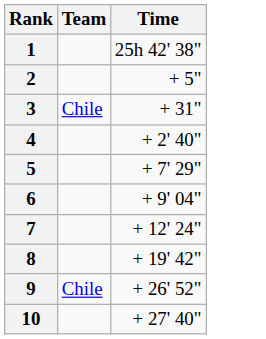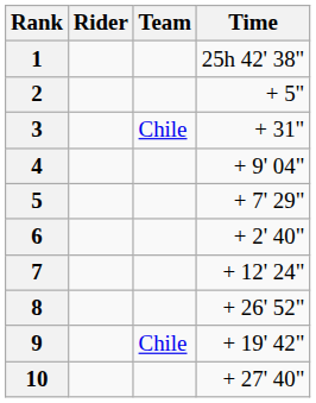 <table class="wikitable" margin-bottom:0;">
 <tr>
 <th scope="col">Rank</th>
+<th scope="col">Rider</th>
 <th scope="col">Team</th>
 <th scope="col">Time</th>
 </tr>
 <tr>
 <th scope="row">1</th>
+<td> </td>
 <td></td>
 <td align="right">25h 42' 38"</td>
 </tr>
 <tr>
 <th scope="row">2</th>
 <td></td>
+<td></td>
 <td align="right">+ 5"</td>
 </tr>
 <tr>
 <th scope="row">3</th>
+<td></td>
 <td><a href='#'>Chile</a></td>
 <td align="right">+ 31"</td>
 </tr>
 <tr>
 <th scope="row">4</th>
 <td></td>
-<td align="right">+ 2' 40"</td>
+<td></td>
+<td align="right">+ 9' 04"</td>
 </tr>
 <tr>
 <th scope="row">5</th>
+<td></td>
 <td></td>
 <td align="right">+ 7' 29"</td>
 </tr>
 <tr>
 <th scope="row">6</th>
 <td></td>
-<td align="right">+ 9' 04"</td>
+<td></td>
+<td align="right">+ 2' 40"</td>
 </tr>
 <tr>
 <th scope="row">7</th>
+<td></td>
 <td></td>
 <td align="right">+ 12' 24"</td>
 </tr>
 <tr>
 <th scope="row">8</th>
 <td></td>
-<td align="right">+ 19' 42"</td>
+<td></td>
+<td align="right">+ 26' 52"</td>
 </tr>
 <tr>
 <th scope="row">9</th>
+<td></td>
 <td><a href='#'>Chile</a></td>
-<td align="right">+ 26' 52"</td>
+<td align="right">+ 19' 42"</td>
 </tr>
 <tr>
 <th scope="row">10</th>
 <td></td>
+<td></td>
 <td align="right">+ 27' 40"</td>
 </tr>
 </table>
